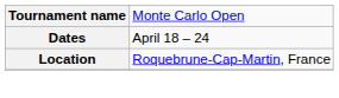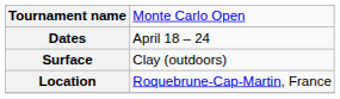 <table class="wikitable">
 <tr>
 <th>Tournament name</th>
 <td><a href='#'>Monte Carlo Open</a></td>
 </tr>
 <tr>
 <th>Dates</th>
 <td>April 18 – 24</td>
 </tr>
 <tr>
+<th>Surface</th>
+<td>Clay (outdoors)</td>
+</tr>
+<tr>
 <th>Location</th>
 <td><a href='#'>Roquebrune-Cap-Martin</a>, France</td>
 </tr>
 <tr>
 </tr>
 </table>
